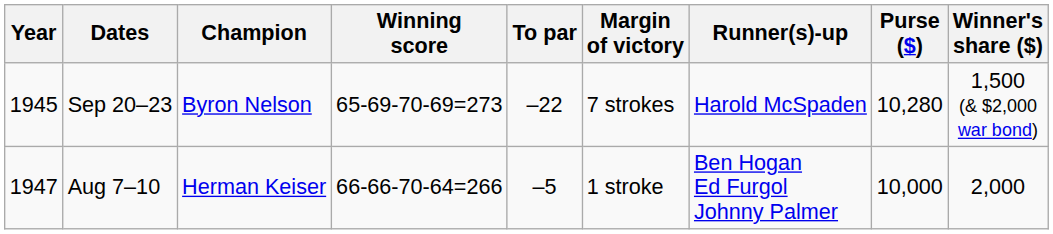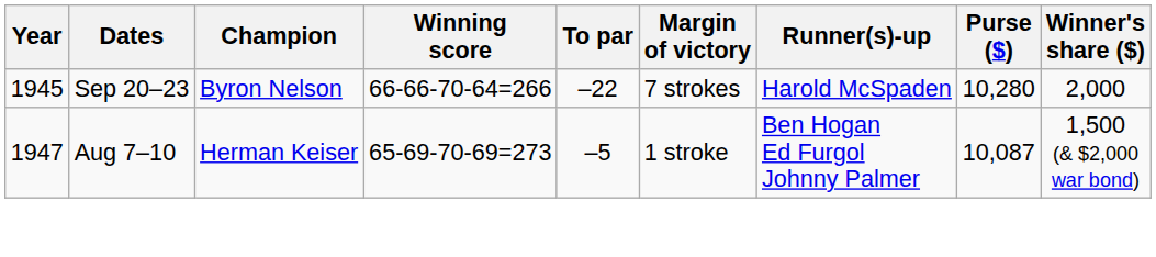 <table class="wikitable">
 <tr>
 <th>Year</th>
 <th>Dates</th>
 <th>Champion</th>
 <th>Winning<br>score</th>
 <th>To par</th>
 <th>Margin<br>of victory</th>
 <th>Runner(s)-up</th>
 <th>Purse<br>(<a href='#'>$</a>)</th>
 <th>Winner's<br>share ($)</th>
 </tr>
 <tr>
 <td>1945</td>
 <td>Sep 20–23</td>
 <td> <a href='#'>Byron Nelson</a></td>
-<td align=right>65-69-70-69=273</td>
+<td align=right>66-66-70-64=266</td>
 <td align=center>–22</td>
 <td align=left>7 strokes</td>
 <td> <a href='#'>Harold McSpaden</a></td>
 <td align=center>10,280</td>
-<td align=center>1,500<br><small>(& $2,000<br><a href='#'>war bond</a>)</small></td>
+<td align=center>2,000</td>
 </tr>
 <tr>
 <td>1947</td>
 <td>Aug 7–10</td>
 <td> <a href='#'>Herman Keiser</a></td>
-<td align=right>66-66-70-64=266</td>
+<td align=right>65-69-70-69=273</td>
 <td align=center>–5</td>
 <td align=left>1 stroke</td>
 <td> <a href='#'>Ben Hogan</a><br> <a href='#'>Ed Furgol</a><br> <a href='#'>Johnny Palmer</a></td>
-<td align=center>10,000</td>
-<td align=center>2,000</td>
+<td align=center>10,087</td>
+<td align=center>1,500<br><small>(& $2,000<br><a href='#'>war bond</a>)</small></td>
 </tr>
 </table>
